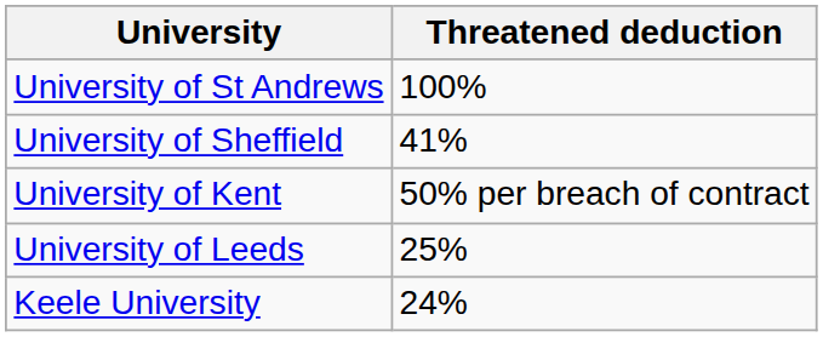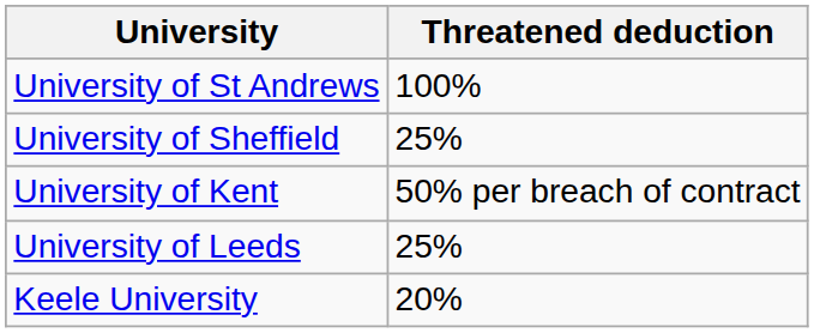 <table class="wikitable">
 <tr>
 <th>University</th>
 <th>Threatened deduction</th>
 </tr>
 <tr>
 <td><a href='#'>University of St Andrews</a></td>
 <td>100%</td>
 </tr>
 <tr>
 <td><a href='#'>University of Sheffield</a></td>
-<td>41%</td>
+<td>25%</td>
 </tr>
 <tr>
 <td><a href='#'>University of Kent</a></td>
 <td>50% per breach of contract</td>
 </tr>
 <tr>
 <td><a href='#'>University of Leeds</a></td>
 <td>25%</td>
 </tr>
 <tr>
 <td><a href='#'>Keele University</a></td>
-<td>24%</td>
+<td>20%</td>
 </tr>
 </table>
